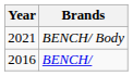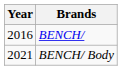 <table class="wikitable">
 <tr>
 <th>Year</th>
 <th>Brands</th>
 </tr>
 <tr>
+<td>2016</td>
+<td><em><a href='#'>BENCH/</a></em></td>
+</tr>
+<tr>
 <td>2021</td>
 <td><em>BENCH/ Body</em></td>
 </tr>
-<tr>
-<td>2016</td>
-<td><em><a href='#'>BENCH/</a></em></td>
-</tr>
 </table>
